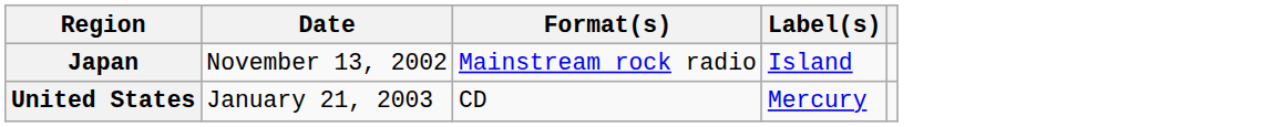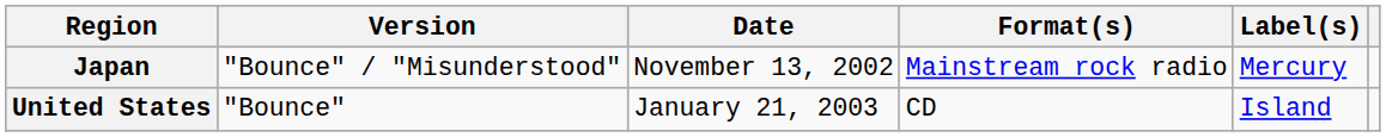 <table class="wikitable plainrowheaders">
 <tr>
 <th scope="col">Region</th>
+<th scope="col">Version</th>
 <th scope="col">Date</th>
 <th scope="col">Format(s)</th>
 <th scope="col">Label(s)</th>
 <th scope="col"></th>
 </tr>
 <tr>
 <th scope="row">Japan</th>
+<td>"Bounce" / "Misunderstood"</td>
 <td>November 13, 2002</td>
 <td><a href='#'>Mainstream rock</a> radio</td>
-<td><a href='#'>Island</a></td>
+<td><a href='#'>Mercury</a></td>
 <td></td>
 </tr>
 <tr>
 <th scope="row">United States</th>
+<td>"Bounce"</td>
 <td>January 21, 2003</td>
 <td>CD</td>
-<td><a href='#'>Mercury</a></td>
+<td><a href='#'>Island</a></td>
 <td></td>
 </tr>
 </table>
